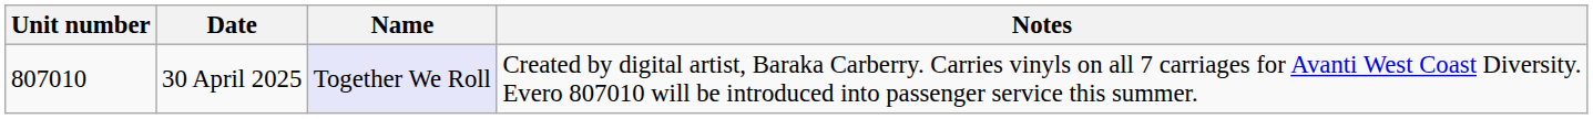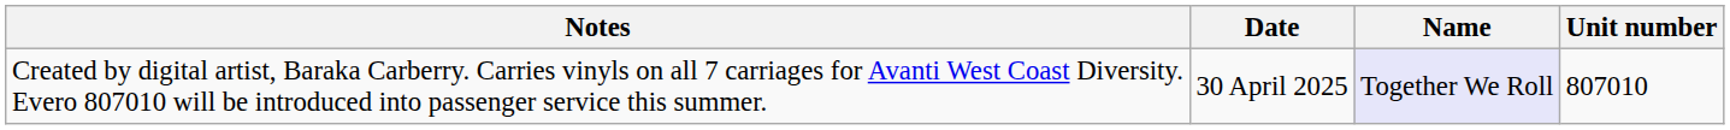 <table class="wikitable">
 <tr>
-<th>Unit number</th>
+<th>Notes</th>
 <th>Date</th>
 <th>Name</th>
-<th>Notes</th>
+<th>Unit number</th>
 </tr>
 <tr>
-<td>807010</td>
+<td>Created by digital artist, Baraka Carberry. Carries vinyls on all 7 carriages for <a href='#'>Avanti West Coast</a> Diversity.<br> Evero 807010 will be introduced into passenger service this summer.</td>
 <td>30 April 2025</td>
 <td style="background: lavender;">Together We Roll</td>
-<td>Created by digital artist, Baraka Carberry. Carries vinyls on all 7 carriages for <a href='#'>Avanti West Coast</a> Diversity.<br> Evero 807010 will be introduced into passenger service this summer.</td>
+<td>807010</td>
 </tr>
 </table>
